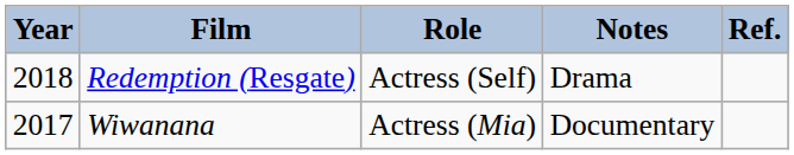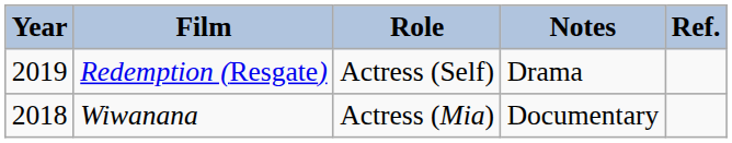 <table class="wikitable">
 <tr>
 <th style="background:#B0C4DE;">Year</th>
 <th style="background:#B0C4DE;">Film</th>
 <th style="background:#B0C4DE;">Role</th>
 <th style="background:#B0C4DE;">Notes</th>
 <th style="background:#B0C4DE;">Ref.</th>
 </tr>
 <tr>
-<td>2018</td>
+<td>2019</td>
 <td><em><a href='#'>Redemption (</em>Resgate<em>)</a></em></td>
 <td>Actress (Self)</td>
 <td>Drama</td>
 <td></td>
 </tr>
 <tr>
-<td>2017</td>
+<td>2018</td>
 <td><em>Wiwanana</em></td>
 <td>Actress (<em>Mia</em>)</td>
 <td>Documentary</td>
 <td></td>
 </tr>
 </table>
